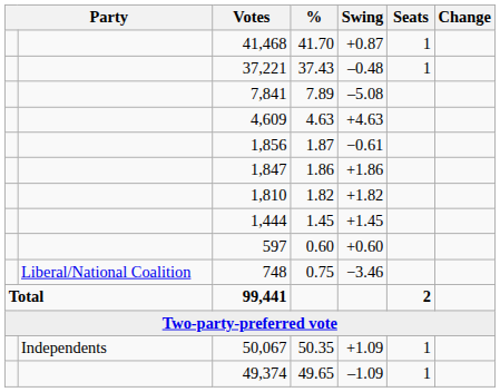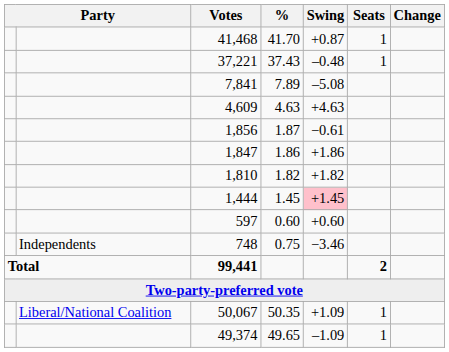 <table class="wikitable">
 <tr>
 <th style="width:200px" colspan=2><strong>Party</strong></th>
 <th style="width:70px; text-align:center;"><strong>Votes</strong></th>
 <th style="width:40px; text-align:center;"><strong>%</strong></th>
 <th style="width:40px; text-align:center;"><strong>Swing</strong></th>
 <th style="width:40px; text-align:center;"><strong>Seats</strong></th>
 <th style="width:40px; text-align:center;"><strong>Change</strong></th>
 </tr>
 <tr>
 <td> </td>
 <td></td>
 <td align=right>41,468</td>
 <td align=right>41.70</td>
 <td align=right>+0.87</td>
 <td align=right>1</td>
 <td align=right></td>
 </tr>
 <tr>
 <td> </td>
 <td></td>
 <td align=right>37,221</td>
 <td align=right>37.43</td>
 <td align=right>–0.48</td>
 <td align=right>1</td>
 <td align=right></td>
 </tr>
 <tr>
 <td> </td>
 <td></td>
 <td align=right>7,841</td>
 <td align=right>7.89</td>
 <td align=right>–5.08</td>
 <td align=right></td>
 <td align=right></td>
 </tr>
 <tr>
 <td> </td>
 <td></td>
 <td align=right>4,609</td>
 <td align=right>4.63</td>
 <td align=right>+4.63</td>
 <td align=right></td>
 <td align=right></td>
 </tr>
 <tr>
 <td> </td>
 <td></td>
 <td align=right>1,856</td>
 <td align=right>1.87</td>
 <td align=right>−0.61</td>
 <td align=right></td>
 <td align=right></td>
 </tr>
 <tr>
 <td> </td>
 <td></td>
 <td align=right>1,847</td>
 <td align=right>1.86</td>
 <td align=right>+1.86</td>
 <td align=right></td>
 <td align=right></td>
 </tr>
 <tr>
 <td> </td>
 <td></td>
 <td align=right>1,810</td>
 <td align=right>1.82</td>
 <td align=right>+1.82</td>
 <td align=right></td>
 <td align=right></td>
 </tr>
 <tr>
 <td> </td>
 <td></td>
 <td align=right>1,444</td>
 <td align=right>1.45</td>
-<td align=right>+1.45</td>
+<td align=right style="background: pink;">+1.45</td>
 <td align=right></td>
 <td align=right></td>
 </tr>
 <tr>
 <td> </td>
 <td></td>
 <td align=right>597</td>
 <td align=right>0.60</td>
 <td align=right>+0.60</td>
 <td align=right></td>
 <td align=right></td>
 </tr>
 <tr>
 <td> </td>
-<td><a href='#'>Liberal/National Coalition</a></td>
+<td>Independents</td>
 <td align=right>748</td>
 <td align=right>0.75</td>
 <td align=right>−3.46</td>
 <td align=right></td>
 <td align=right></td>
 </tr>
 <tr>
 <td colspan=2><strong>Total</strong></td>
 <td align=right><strong>99,441</strong></td>
 <td align=right> </td>
 <td align=right> </td>
 <td align=right><strong>2</strong></td>
 <td align=right></td>
 </tr>
 <tr>
 <td colspan="8"  style="text-align:center; background:#eee;"><strong><a href='#'>Two-party-preferred vote</a></strong></td>
 </tr>
 <tr>
 <td> </td>
-<td>Independents</td>
+<td><a href='#'>Liberal/National Coalition</a></td>
 <td align=right>50,067</td>
 <td align=right>50.35</td>
 <td align=right>+1.09</td>
 <td align=right>1</td>
 <td align=right></td>
 </tr>
 <tr>
 <td> </td>
 <td></td>
 <td align=right>49,374</td>
 <td align=right>49.65</td>
 <td align=right>–1.09</td>
 <td align=right>1</td>
 <td align=right></td>
 </tr>
 </table>
